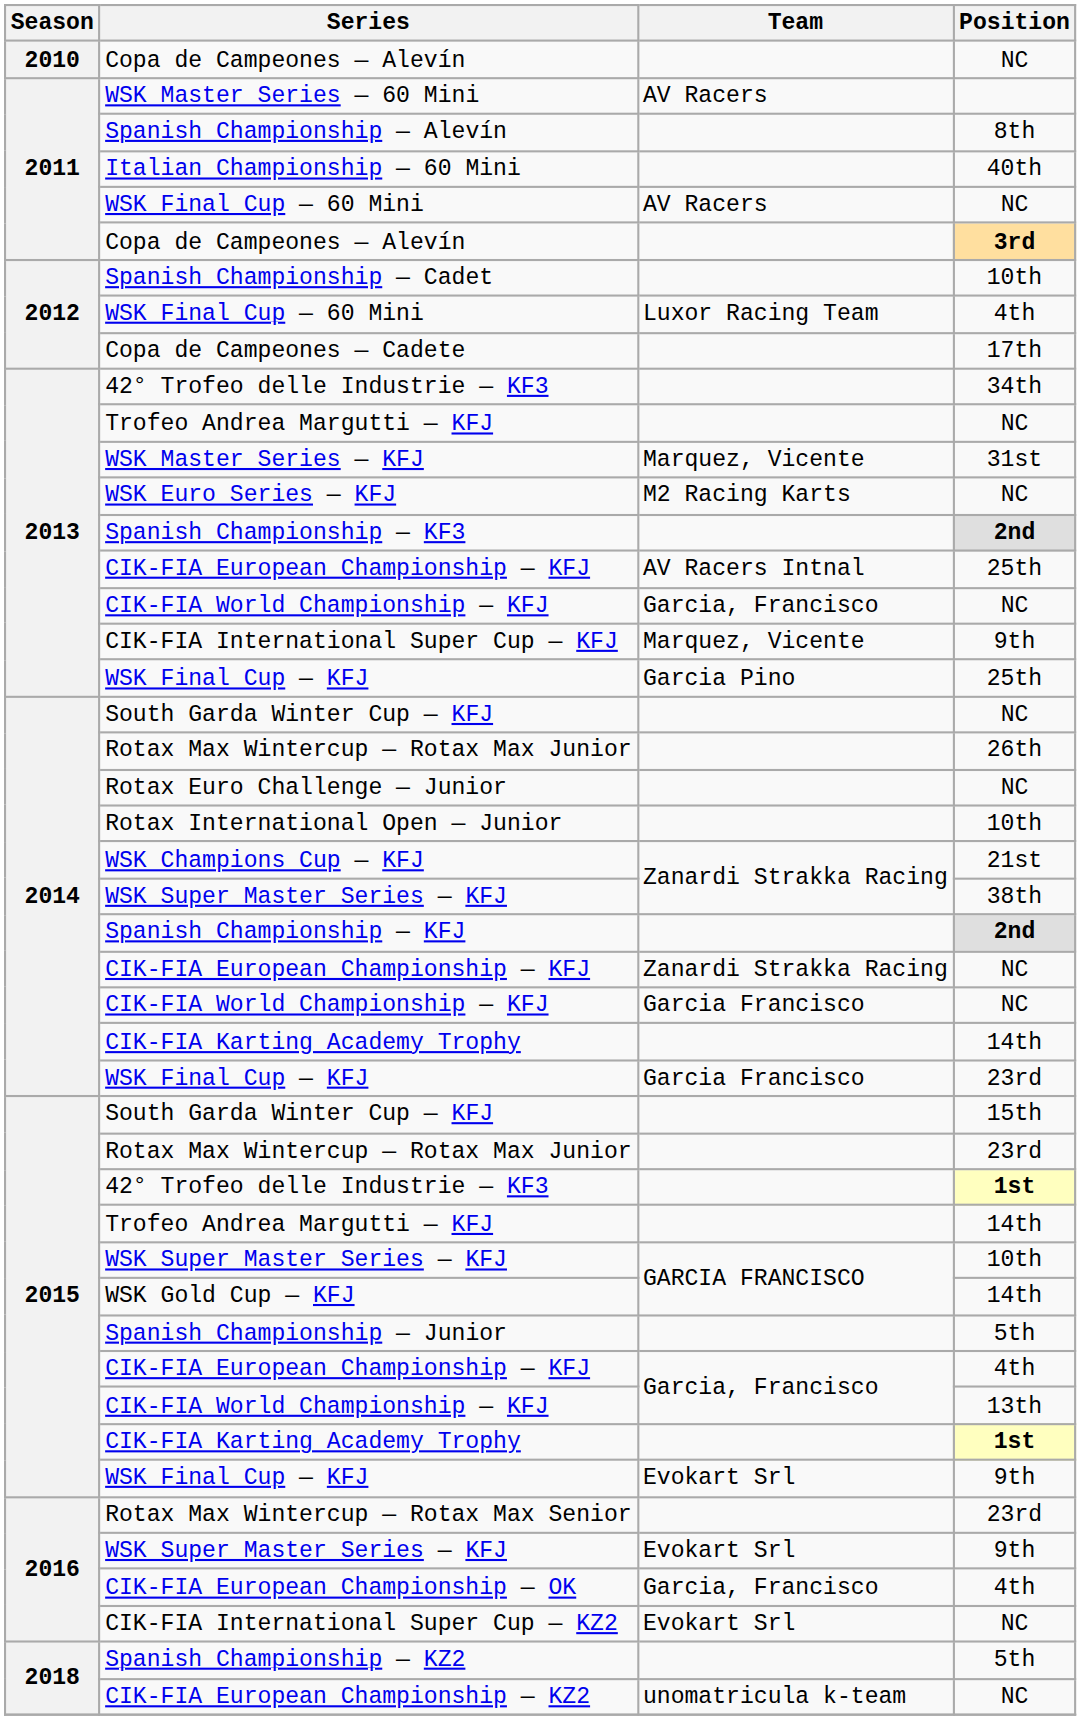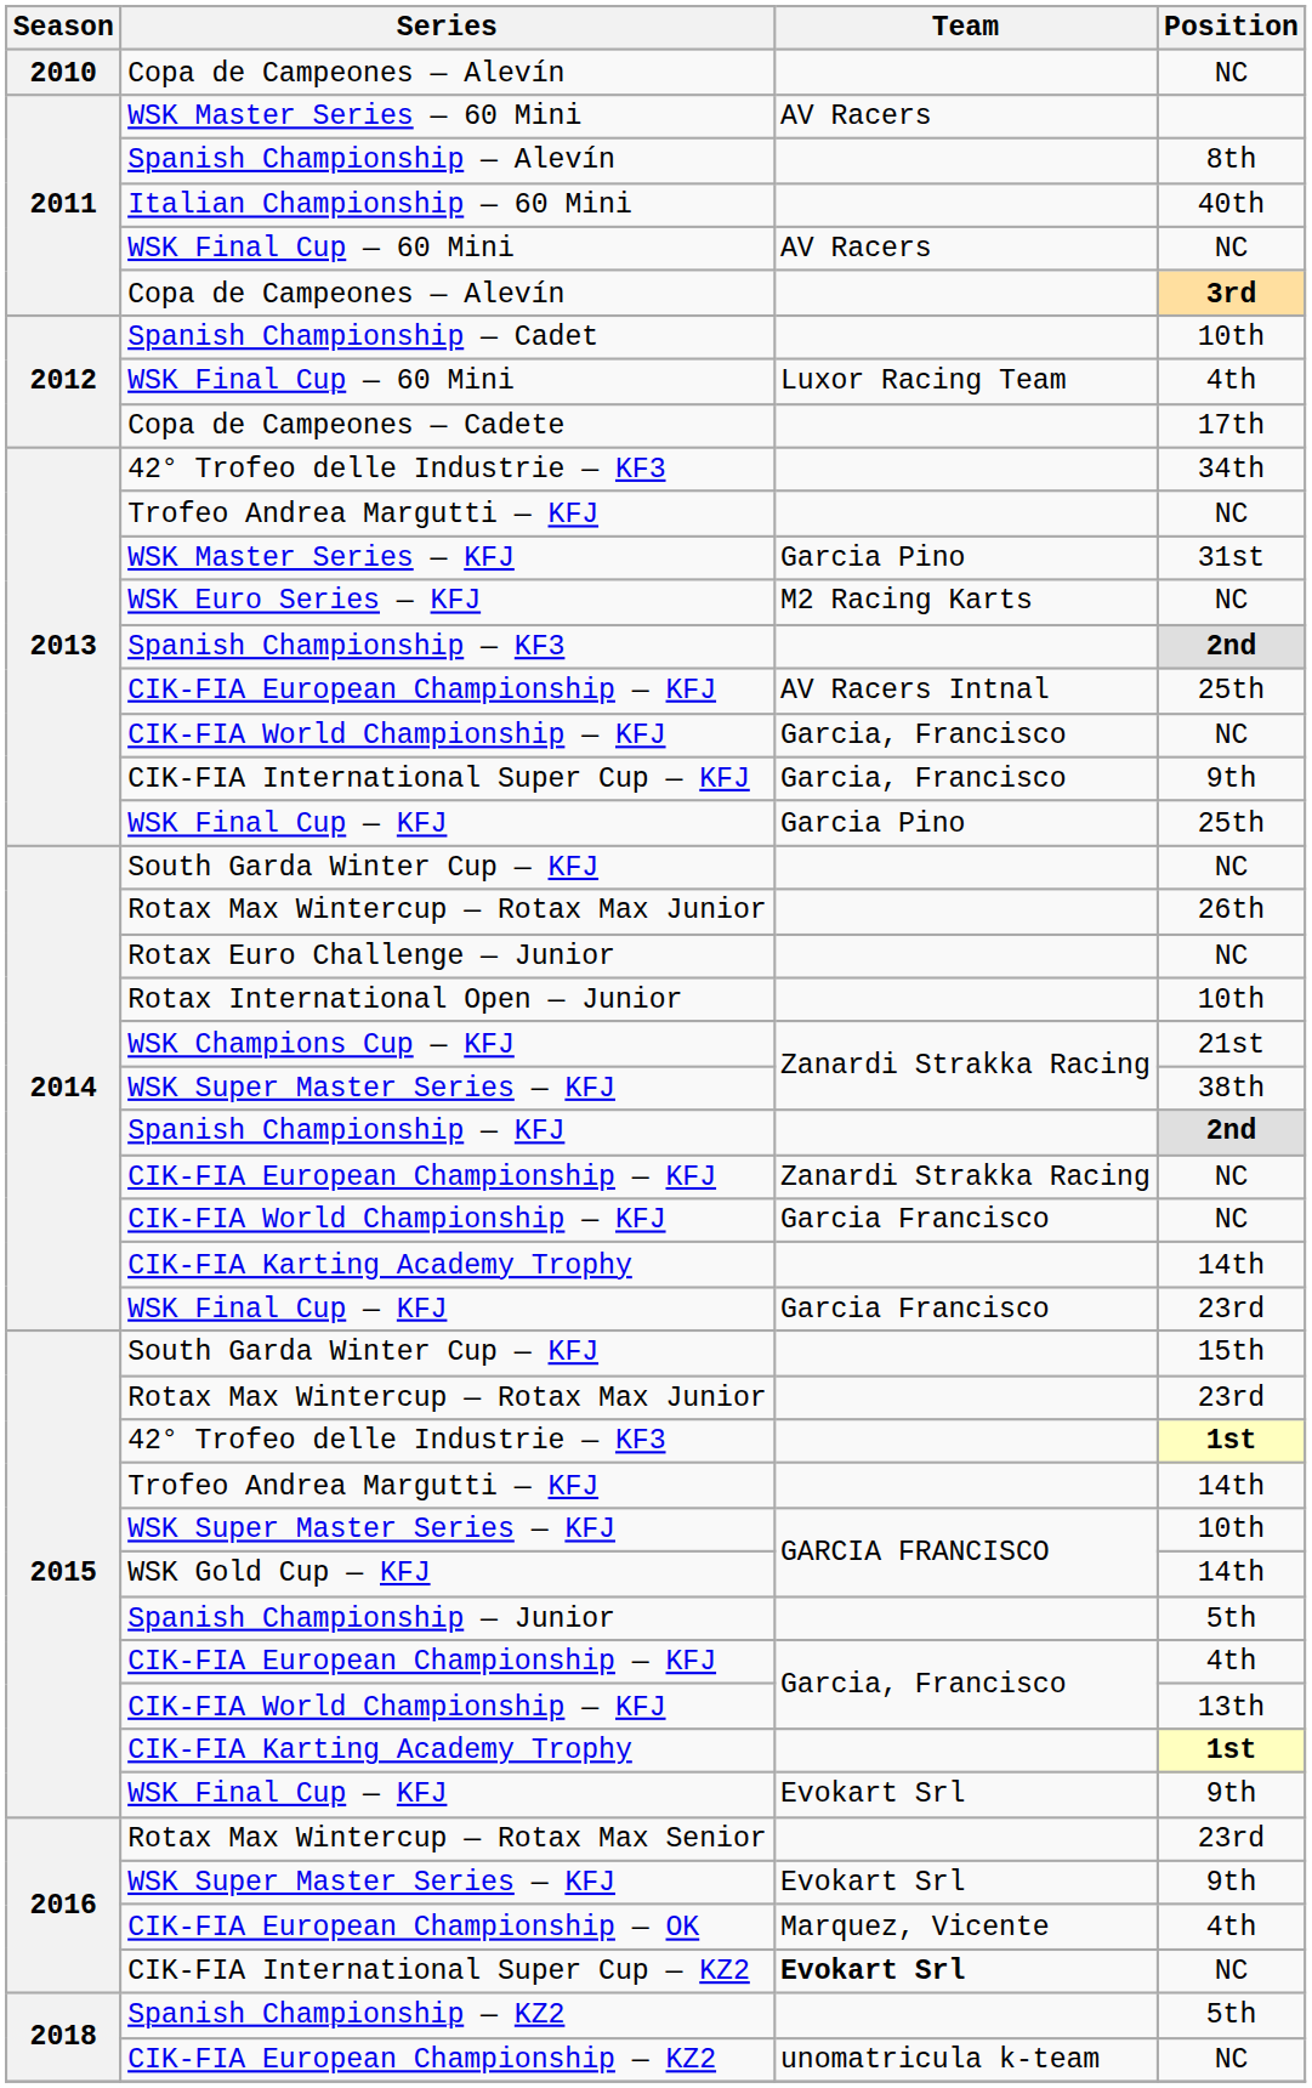 <table class="wikitable" style="font-size: 85%; text-align:center">
 <tr>
 <th>Season</th>
 <th>Series</th>
 <th>Team</th>
 <th>Position</th>
 </tr>
 <tr>
 <th>2010</th>
 <td align="left">Copa de Campeones — Alevín</td>
 <td align="left"></td>
 <td>NC</td>
 </tr>
 <tr>
 <th rowspan="5">2011</th>
 <td align="left"><a href='#'>WSK Master Series</a> — 60 Mini</td>
 <td align="left">AV Racers</td>
 <td></td>
 </tr>
 <tr>
 <td align="left"><a href='#'>Spanish Championship</a> — Alevín</td>
 <td align="left"></td>
 <td>8th</td>
 </tr>
 <tr>
 <td align="left"><a href='#'>Italian Championship</a> — 60 Mini</td>
 <td align="left"></td>
 <td>40th</td>
 </tr>
 <tr>
 <td align="left"><a href='#'>WSK Final Cup</a> — 60 Mini</td>
 <td align="left">AV Racers</td>
 <td>NC</td>
 </tr>
 <tr>
 <td align="left">Copa de Campeones — Alevín</td>
 <td align="left"></td>
 <td style="background:#FFDF9F;"><strong>3rd</strong></td>
 </tr>
 <tr>
 <th rowspan="3">2012</th>
 <td align="left"><a href='#'>Spanish Championship</a> — Cadet</td>
 <td align="left"></td>
 <td>10th</td>
 </tr>
 <tr>
 <td align="left"><a href='#'>WSK Final Cup</a> — 60 Mini</td>
 <td align="left">Luxor Racing Team</td>
 <td>4th</td>
 </tr>
 <tr>
 <td align="left">Copa de Campeones — Cadete</td>
 <td align="left"></td>
 <td>17th</td>
 </tr>
 <tr>
 <th rowspan="9">2013</th>
 <td align="left">42° Trofeo delle Industrie — <a href='#'>KF3</a></td>
 <td align="left"></td>
 <td>34th</td>
 </tr>
 <tr>
 <td align="left">Trofeo Andrea Margutti — <a href='#'>KFJ</a></td>
 <td align="left"></td>
 <td>NC</td>
 </tr>
 <tr>
 <td align="left"><a href='#'>WSK Master Series</a> — <a href='#'>KFJ</a></td>
-<td align="left">Marquez, Vicente</td>
+<td align="left">Garcia Pino</td>
 <td>31st</td>
 </tr>
 <tr>
 <td align="left"><a href='#'>WSK Euro Series</a> — <a href='#'>KFJ</a></td>
 <td align="left">M2 Racing Karts</td>
 <td>NC</td>
 </tr>
 <tr>
 <td align="left"><a href='#'>Spanish Championship</a> — <a href='#'>KF3</a></td>
 <td align="left"></td>
 <td style="background:#DFDFDF;"><strong>2nd</strong></td>
 </tr>
 <tr>
 <td align="left"><a href='#'>CIK-FIA European Championship</a> — <a href='#'>KFJ</a></td>
 <td align="left">AV Racers Intnal</td>
 <td>25th</td>
 </tr>
 <tr>
 <td align="left"><a href='#'>CIK-FIA World Championship</a> — <a href='#'>KFJ</a></td>
 <td align="left">Garcia, Francisco</td>
 <td>NC</td>
 </tr>
 <tr>
 <td align="left">CIK-FIA International Super Cup — <a href='#'>KFJ</a></td>
-<td align="left">Marquez, Vicente</td>
+<td align="left">Garcia, Francisco</td>
 <td>9th</td>
 </tr>
 <tr>
 <td align="left"><a href='#'>WSK Final Cup</a> — <a href='#'>KFJ</a></td>
 <td align="left">Garcia Pino</td>
 <td>25th</td>
 </tr>
 <tr>
 <th rowspan="11">2014</th>
 <td align="left">South Garda Winter Cup — <a href='#'>KFJ</a></td>
 <td align="left"></td>
 <td>NC</td>
 </tr>
 <tr>
 <td align="left">Rotax Max Wintercup — Rotax Max Junior</td>
 <td align="left"></td>
 <td>26th</td>
 </tr>
 <tr>
 <td align="left">Rotax Euro Challenge — Junior</td>
 <td align="left"></td>
 <td>NC</td>
 </tr>
 <tr>
 <td align="left">Rotax International Open — Junior</td>
 <td align="left"></td>
 <td>10th</td>
 </tr>
 <tr>
 <td align="left"><a href='#'>WSK Champions Cup</a> — <a href='#'>KFJ</a></td>
 <td rowspan="2" align="left">Zanardi Strakka Racing</td>
 <td>21st</td>
 </tr>
 <tr>
 <td align="left"><a href='#'>WSK Super Master Series</a> — <a href='#'>KFJ</a></td>
 <td>38th</td>
 </tr>
 <tr>
 <td align="left"><a href='#'>Spanish Championship</a> — <a href='#'>KFJ</a></td>
 <td align="left"></td>
 <td style="background:#DFDFDF;"><strong>2nd</strong></td>
 </tr>
 <tr>
 <td align="left"><a href='#'>CIK-FIA European Championship</a> — <a href='#'>KFJ</a></td>
 <td align="left">Zanardi Strakka Racing</td>
 <td>NC</td>
 </tr>
 <tr>
 <td align="left"><a href='#'>CIK-FIA World Championship</a> — <a href='#'>KFJ</a></td>
 <td align="left">Garcia Francisco</td>
 <td>NC</td>
 </tr>
 <tr>
 <td align="left"><a href='#'>CIK-FIA Karting Academy Trophy</a></td>
 <td align="left"></td>
 <td>14th</td>
 </tr>
 <tr>
 <td align="left"><a href='#'>WSK Final Cup</a> — <a href='#'>KFJ</a></td>
 <td align="left">Garcia Francisco</td>
 <td>23rd</td>
 </tr>
 <tr>
 <th rowspan="11">2015</th>
 <td align="left">South Garda Winter Cup — <a href='#'>KFJ</a></td>
 <td align="left"></td>
 <td>15th</td>
 </tr>
 <tr>
 <td align="left">Rotax Max Wintercup — Rotax Max Junior</td>
 <td align="left"></td>
 <td>23rd</td>
 </tr>
 <tr>
 <td align="left">42° Trofeo delle Industrie — <a href='#'>KF3</a></td>
 <td align="left"></td>
 <td style="background:#FFFFBF;"><strong>1st</strong></td>
 </tr>
 <tr>
 <td align="left">Trofeo Andrea Margutti — <a href='#'>KFJ</a></td>
 <td align="left"></td>
 <td>14th</td>
 </tr>
 <tr>
 <td align="left"><a href='#'>WSK Super Master Series</a> — <a href='#'>KFJ</a></td>
 <td rowspan="2" align="left">GARCIA FRANCISCO</td>
 <td>10th</td>
 </tr>
 <tr>
 <td align="left">WSK Gold Cup — <a href='#'>KFJ</a></td>
 <td>14th</td>
 </tr>
 <tr>
 <td align="left"><a href='#'>Spanish Championship</a> — Junior</td>
 <td align="left"></td>
 <td>5th</td>
 </tr>
 <tr>
 <td align="left"><a href='#'>CIK-FIA European Championship</a> — <a href='#'>KFJ</a></td>
 <td rowspan="2" align="left">Garcia, Francisco</td>
 <td>4th</td>
 </tr>
 <tr>
 <td align="left"><a href='#'>CIK-FIA World Championship</a> — <a href='#'>KFJ</a></td>
 <td>13th</td>
 </tr>
 <tr>
 <td align="left"><a href='#'>CIK-FIA Karting Academy Trophy</a></td>
 <td align="left"></td>
 <td style="background:#FFFFBF;"><strong>1st</strong></td>
 </tr>
 <tr>
 <td align="left"><a href='#'>WSK Final Cup</a> — <a href='#'>KFJ</a></td>
 <td align="left">Evokart Srl</td>
 <td>9th</td>
 </tr>
 <tr>
 <th rowspan="4">2016</th>
 <td align="left">Rotax Max Wintercup — Rotax Max Senior</td>
 <td align="left"></td>
 <td>23rd</td>
 </tr>
 <tr>
 <td align="left"><a href='#'>WSK Super Master Series</a> — <a href='#'>KFJ</a></td>
 <td align="left">Evokart Srl</td>
 <td>9th</td>
 </tr>
 <tr>
 <td align="left"><a href='#'>CIK-FIA European Championship</a> — <a href='#'>OK</a></td>
-<td align="left">Garcia, Francisco</td>
+<td align="left">Marquez, Vicente</td>
 <td>4th</td>
 </tr>
 <tr>
 <td align="left">CIK-FIA International Super Cup — <a href='#'>KZ2</a></td>
-<td align="left">Evokart Srl</td>
+<td align="left"><strong>Evokart Srl</strong></td>
 <td>NC</td>
 </tr>
 <tr>
 <th rowspan="2">2018</th>
 <td align="left"><a href='#'>Spanish Championship</a> — <a href='#'>KZ2</a></td>
 <td align="left"></td>
 <td>5th</td>
 </tr>
 <tr>
 <td align="left"><a href='#'>CIK-FIA European Championship</a> — <a href='#'>KZ2</a></td>
 <td align="left">unomatricula k-team</td>
 <td>NC</td>
 </tr>
 <tr>
 </tr>
 </table>
